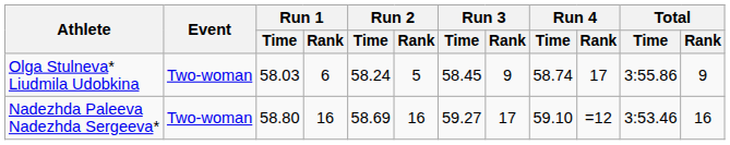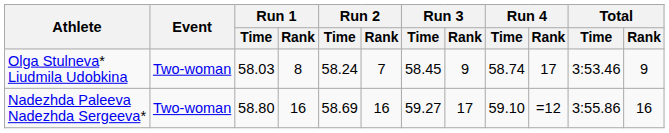 <table class="wikitable" style="font-size:90%">
 <tr>
 <th rowspan="2">Athlete</th>
 <th rowspan="2">Event</th>
 <th colspan="2">Run 1</th>
 <th colspan="2">Run 2</th>
 <th colspan="2">Run 3</th>
 <th colspan="2">Run 4</th>
 <th colspan="2">Total</th>
 </tr>
 <tr style="font-size:95%">
 <th>Time</th>
 <th>Rank</th>
 <th>Time</th>
 <th>Rank</th>
 <th>Time</th>
 <th>Rank</th>
 <th>Time</th>
 <th>Rank</th>
 <th>Time</th>
 <th>Rank</th>
 </tr>
 <tr align=center>
 <td align=left><a href='#'>Olga Stulneva</a>*<br><a href='#'>Liudmila Udobkina</a></td>
 <td align=left><a href='#'>Two-woman</a></td>
 <td>58.03</td>
-<td>6</td>
+<td>8</td>
 <td>58.24</td>
-<td>5</td>
+<td>7</td>
 <td>58.45</td>
 <td>9</td>
 <td>58.74</td>
 <td>17</td>
-<td>3:55.86</td>
+<td>3:53.46</td>
 <td>9</td>
 </tr>
 <tr align=center>
 <td align=left><a href='#'>Nadezhda Paleeva</a><br><a href='#'>Nadezhda Sergeeva</a>*</td>
 <td align=left><a href='#'>Two-woman</a></td>
 <td>58.80</td>
 <td>16</td>
 <td>58.69</td>
 <td>16</td>
 <td>59.27</td>
 <td>17</td>
 <td>59.10</td>
 <td>=12</td>
-<td>3:53.46</td>
+<td>3:55.86</td>
 <td>16</td>
 </tr>
 </table>
